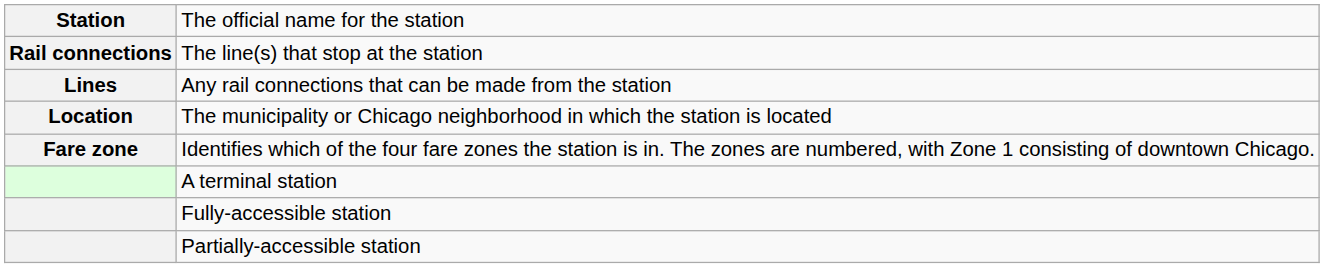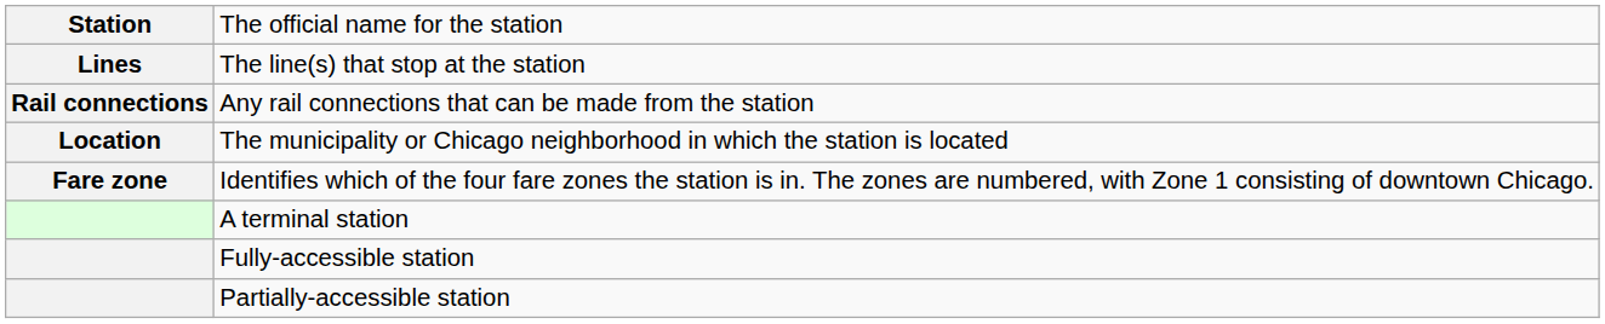 <table class="wikitable" border="1">
 <tr>
 <th scope="row">Station</th>
 <td>The official name for the station</td>
 </tr>
 <tr>
-<th scope="row">Rail connections</th>
+<th scope="row">Lines</th>
 <td>The line(s) that stop at the station</td>
 </tr>
 <tr>
-<th scope="row">Lines</th>
+<th scope="row">Rail connections</th>
 <td>Any rail connections that can be made from the station</td>
 </tr>
 <tr>
 <th scope="row">Location</th>
 <td>The municipality or Chicago neighborhood in which the station is located</td>
 </tr>
 <tr>
 <th scope="row">Fare zone</th>
 <td>Identifies which of the four fare zones the station is in. The zones are numbered, with Zone 1 consisting of downtown Chicago.</td>
 </tr>
 <tr>
 <th scope="row" style="background: #ddffdd;"></th>
 <td>A terminal station</td>
 </tr>
 <tr>
 <th scope="row"></th>
 <td>Fully-accessible station</td>
 </tr>
 <tr>
 <th scope="row"></th>
 <td>Partially-accessible station</td>
 </tr>
 </table>
